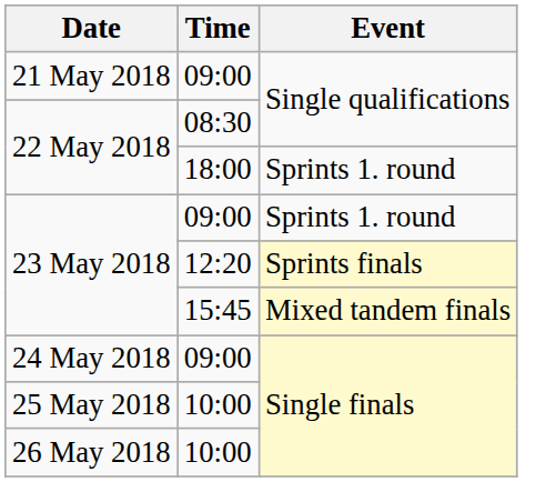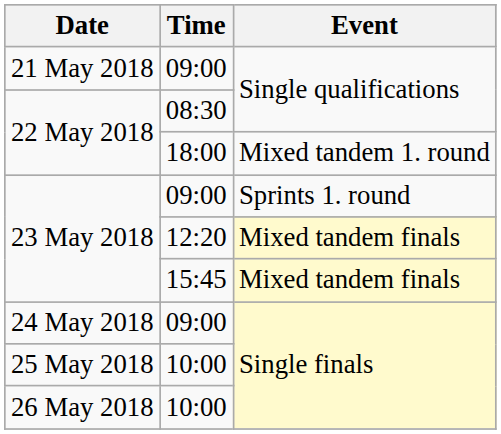 <table class="wikitable">
 <tr>
 <th>Date</th>
 <th>Time</th>
 <th>Event</th>
 </tr>
 <tr>
 <td>21 May 2018</td>
 <td>09:00</td>
 <td rowspan=2>Single qualifications</td>
 </tr>
 <tr>
 <td rowspan=2>22 May 2018</td>
 <td>08:30</td>
 </tr>
 <tr>
 <td>18:00</td>
-<td>Sprints 1. round</td>
+<td>Mixed tandem 1. round</td>
 </tr>
 <tr>
 <td rowspan=3>23 May 2018</td>
 <td>09:00</td>
 <td>Sprints 1. round</td>
 </tr>
 <tr>
 <td>12:20</td>
-<td style="background:lemonchiffon">Sprints finals</td>
+<td style="background:lemonchiffon">Mixed tandem finals</td>
 </tr>
 <tr>
 <td>15:45</td>
 <td style="background:lemonchiffon">Mixed tandem finals</td>
 </tr>
 <tr>
 <td>24 May 2018</td>
 <td>09:00</td>
 <td rowspan=3 style="background:lemonchiffon">Single finals</td>
 </tr>
 <tr>
 <td>25 May 2018</td>
 <td>10:00</td>
 </tr>
 <tr>
 <td>26 May 2018</td>
 <td>10:00</td>
 </tr>
 </table>
